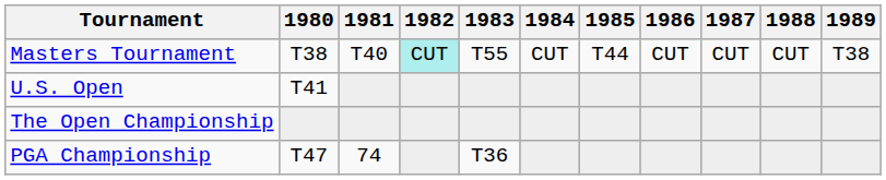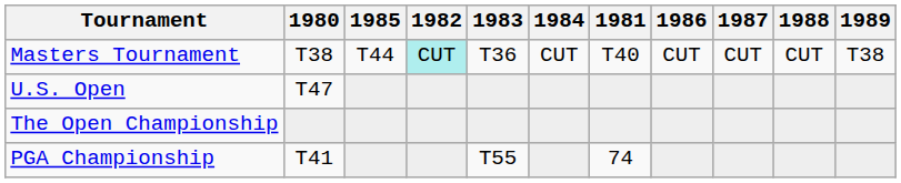 <table class="wikitable" style="font-size:95%;text-align:center;">
 <tr>
 <th>Tournament</th>
 <th>1980</th>
-<th>1981</th>
+<th>1985</th>
 <th>1982</th>
 <th>1983</th>
 <th>1984</th>
-<th>1985</th>
+<th>1981</th>
 <th>1986</th>
 <th>1987</th>
 <th>1988</th>
 <th>1989</th>
 </tr>
 <tr>
 <td align=left><a href='#'>Masters Tournament</a></td>
 <td>T38</td>
+<td>T44</td>
+<td style="background: paleturquoise;">CUT</td>
+<td>T36</td>
+<td>CUT</td>
 <td>T40</td>
-<td style="background: paleturquoise;">CUT</td>
-<td>T55</td>
-<td>CUT</td>
-<td>T44</td>
 <td>CUT</td>
 <td>CUT</td>
 <td>CUT</td>
 <td>T38</td>
 </tr>
 <tr>
 <td align=left><a href='#'>U.S. Open</a></td>
-<td>T41</td>
+<td>T47</td>
 <td style="background:#eeeeee;"></td>
 <td style="background:#eeeeee;"></td>
 <td style="background:#eeeeee;"></td>
 <td style="background:#eeeeee;"></td>
 <td style="background:#eeeeee;"></td>
 <td style="background:#eeeeee;"></td>
 <td style="background:#eeeeee;"></td>
 <td style="background:#eeeeee;"></td>
 <td style="background:#eeeeee;"></td>
 </tr>
 <tr>
 <td align=left><a href='#'>The Open Championship</a></td>
 <td style="background:#eeeeee;"></td>
 <td style="background:#eeeeee;"></td>
 <td style="background:#eeeeee;"></td>
 <td style="background:#eeeeee;"></td>
 <td style="background:#eeeeee;"></td>
 <td style="background:#eeeeee;"></td>
 <td style="background:#eeeeee;"></td>
 <td style="background:#eeeeee;"></td>
 <td style="background:#eeeeee;"></td>
 <td style="background:#eeeeee;"></td>
 </tr>
 <tr>
 <td align=left><a href='#'>PGA Championship</a></td>
-<td>T47</td>
-<td>74</td>
-<td style="background:#eeeeee;"></td>
-<td>T36</td>
+<td>T41</td>
 <td style="background:#eeeeee;"></td>
 <td style="background:#eeeeee;"></td>
+<td>T55</td>
+<td style="background:#eeeeee;"></td>
+<td>74</td>
 <td style="background:#eeeeee;"></td>
 <td style="background:#eeeeee;"></td>
 <td style="background:#eeeeee;"></td>
 <td style="background:#eeeeee;"></td>
 </tr>
 </table>
